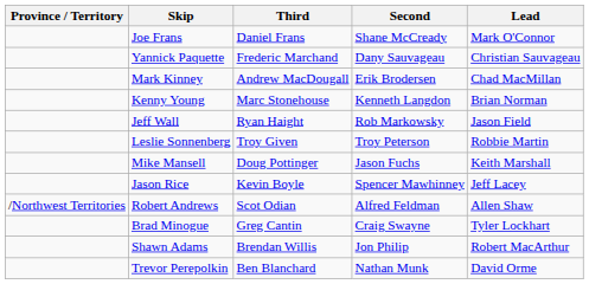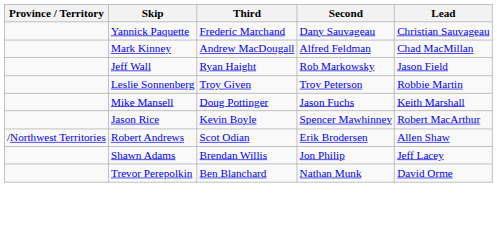 <table class="wikitable">
 <tr>
 <th>Province / Territory</th>
 <th>Skip</th>
 <th>Third</th>
 <th>Second</th>
 <th>Lead</th>
-</tr>
-<tr>
-<td></td>
-<td><a href='#'>Joe Frans</a></td>
-<td><a href='#'>Daniel Frans</a></td>
-<td><a href='#'>Shane McCready</a></td>
-<td><a href='#'>Mark O'Connor</a></td>
 </tr>
 <tr>
 <td></td>
 <td><a href='#'>Yannick Paquette</a></td>
 <td><a href='#'>Frederic Marchand</a></td>
 <td><a href='#'>Dany Sauvageau</a></td>
 <td><a href='#'>Christian Sauvageau</a></td>
 </tr>
 <tr>
 <td></td>
 <td><a href='#'>Mark Kinney</a></td>
 <td><a href='#'>Andrew MacDougall</a></td>
-<td><a href='#'>Erik Brodersen</a></td>
+<td><a href='#'>Alfred Feldman</a></td>
 <td><a href='#'>Chad MacMillan</a></td>
-</tr>
-<tr>
-<td></td>
-<td><a href='#'>Kenny Young</a></td>
-<td><a href='#'>Marc Stonehouse</a></td>
-<td><a href='#'>Kenneth Langdon</a></td>
-<td><a href='#'>Brian Norman</a></td>
 </tr>
 <tr>
 <td></td>
 <td><a href='#'>Jeff Wall</a></td>
 <td><a href='#'>Ryan Haight</a></td>
 <td><a href='#'>Rob Markowsky</a></td>
 <td><a href='#'>Jason Field</a></td>
 </tr>
 <tr>
 <td></td>
 <td><a href='#'>Leslie Sonnenberg</a></td>
 <td><a href='#'>Troy Given</a></td>
 <td><a href='#'>Troy Peterson</a></td>
 <td><a href='#'>Robbie Martin</a></td>
 </tr>
 <tr>
 <td></td>
 <td><a href='#'>Mike Mansell</a></td>
 <td><a href='#'>Doug Pottinger</a></td>
 <td><a href='#'>Jason Fuchs</a></td>
 <td><a href='#'>Keith Marshall</a></td>
 </tr>
 <tr>
 <td></td>
 <td><a href='#'>Jason Rice</a></td>
 <td><a href='#'>Kevin Boyle</a></td>
 <td><a href='#'>Spencer Mawhinney</a></td>
-<td><a href='#'>Jeff Lacey</a></td>
+<td><a href='#'>Robert MacArthur</a></td>
 </tr>
 <tr>
 <td>/<a href='#'>Northwest Territories</a></td>
 <td><a href='#'>Robert Andrews</a></td>
 <td><a href='#'>Scot Odian</a></td>
-<td><a href='#'>Alfred Feldman</a></td>
+<td><a href='#'>Erik Brodersen</a></td>
 <td><a href='#'>Allen Shaw</a></td>
-</tr>
-<tr>
-<td></td>
-<td><a href='#'>Brad Minogue</a></td>
-<td><a href='#'>Greg Cantin</a></td>
-<td><a href='#'>Craig Swayne</a></td>
-<td><a href='#'>Tyler Lockhart</a></td>
 </tr>
 <tr>
 <td></td>
 <td><a href='#'>Shawn Adams</a></td>
 <td><a href='#'>Brendan Willis</a></td>
 <td><a href='#'>Jon Philip</a></td>
-<td><a href='#'>Robert MacArthur</a></td>
+<td><a href='#'>Jeff Lacey</a></td>
 </tr>
 <tr>
 <td></td>
 <td><a href='#'>Trevor Perepolkin</a></td>
 <td><a href='#'>Ben Blanchard</a></td>
 <td><a href='#'>Nathan Munk</a></td>
 <td><a href='#'>David Orme</a></td>
 </tr>
 </table>
